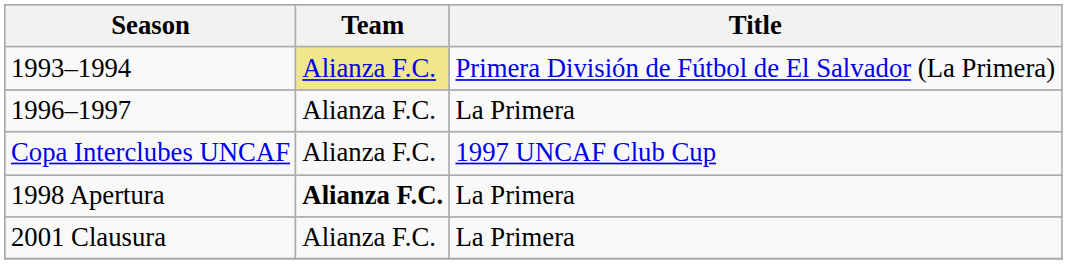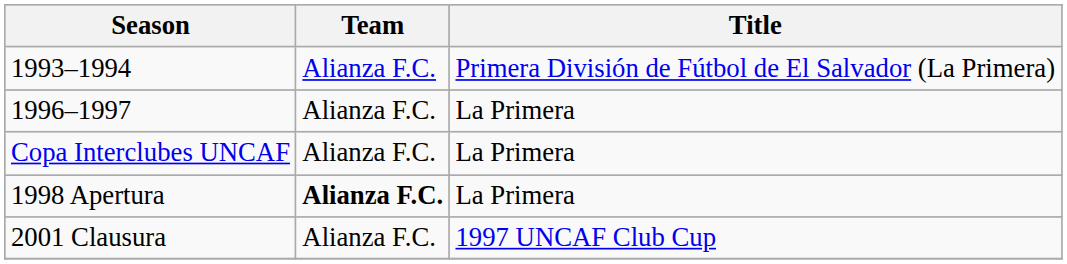 <table class="wikitable">
 <tr>
 <th>Season</th>
 <th>Team</th>
 <th>Title</th>
 </tr>
 <tr>
 <td>1993–1994</td>
-<td style="background: khaki;"><a href='#'>Alianza F.C.</a></td>
+<td><a href='#'>Alianza F.C.</a></td>
 <td><a href='#'>Primera División de Fútbol de El Salvador</a> (La Primera)</td>
 </tr>
 <tr>
 <td>1996–1997</td>
 <td>Alianza F.C.</td>
 <td>La Primera</td>
 </tr>
 <tr>
 <td><a href='#'>Copa Interclubes UNCAF</a></td>
 <td>Alianza F.C.</td>
-<td><a href='#'>1997 UNCAF Club Cup</a></td>
+<td>La Primera</td>
 </tr>
 <tr>
 <td>1998 Apertura</td>
 <td><strong>Alianza F.C.</strong></td>
 <td>La Primera</td>
 </tr>
 <tr>
 <td>2001 Clausura</td>
 <td>Alianza F.C.</td>
-<td>La Primera</td>
+<td><a href='#'>1997 UNCAF Club Cup</a></td>
 </tr>
 <tr>
 </tr>
 </table>
